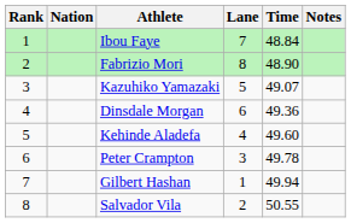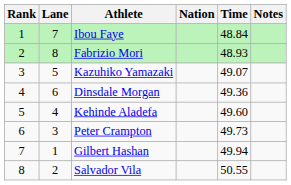 <table class="wikitable sortable" style="text-align:center">
 <tr>
 <th>Rank</th>
+<th>Lane</th>
+<th>Athlete</th>
 <th>Nation</th>
-<th>Athlete</th>
-<th>Lane</th>
 <th>Time</th>
 <th>Notes</th>
 </tr>
 <tr bgcolor=bbf3bb>
 <td>1</td>
+<td>7</td>
+<td align=left><a href='#'>Ibou Faye</a></td>
 <td align=left></td>
-<td align=left><a href='#'>Ibou Faye</a></td>
-<td>7</td>
 <td>48.84</td>
 <td></td>
 </tr>
 <tr style="background:#bbf3bb;">
 <td>2</td>
+<td>8</td>
+<td align=left><a href='#'>Fabrizio Mori</a></td>
 <td align=left></td>
-<td align=left><a href='#'>Fabrizio Mori</a></td>
-<td>8</td>
-<td>48.90</td>
+<td>48.93</td>
 <td></td>
 </tr>
 <tr>
 <td>3</td>
+<td>5</td>
+<td align=left><a href='#'>Kazuhiko Yamazaki</a></td>
 <td align=left></td>
-<td align=left><a href='#'>Kazuhiko Yamazaki</a></td>
-<td>5</td>
 <td>49.07</td>
 <td></td>
 </tr>
 <tr>
 <td>4</td>
+<td>6</td>
+<td align=left><a href='#'>Dinsdale Morgan</a></td>
 <td align=left></td>
-<td align=left><a href='#'>Dinsdale Morgan</a></td>
-<td>6</td>
 <td>49.36</td>
 <td></td>
 </tr>
 <tr>
 <td>5</td>
+<td>4</td>
+<td align=left><a href='#'>Kehinde Aladefa</a></td>
 <td align=left></td>
-<td align=left><a href='#'>Kehinde Aladefa</a></td>
-<td>4</td>
 <td>49.60</td>
 <td></td>
 </tr>
 <tr>
 <td>6</td>
+<td>3</td>
+<td align=left><a href='#'>Peter Crampton</a></td>
 <td align=left></td>
-<td align=left><a href='#'>Peter Crampton</a></td>
-<td>3</td>
-<td>49.78</td>
+<td>49.73</td>
 <td></td>
 </tr>
 <tr>
 <td>7</td>
+<td>1</td>
+<td align=left><a href='#'>Gilbert Hashan</a></td>
 <td align=left></td>
-<td align=left><a href='#'>Gilbert Hashan</a></td>
-<td>1</td>
 <td>49.94</td>
 <td></td>
 </tr>
 <tr>
 <td>8</td>
+<td>2</td>
+<td align=left><a href='#'>Salvador Vila</a></td>
 <td align=left></td>
-<td align=left><a href='#'>Salvador Vila</a></td>
-<td>2</td>
 <td>50.55</td>
 <td></td>
 </tr>
 </table>
